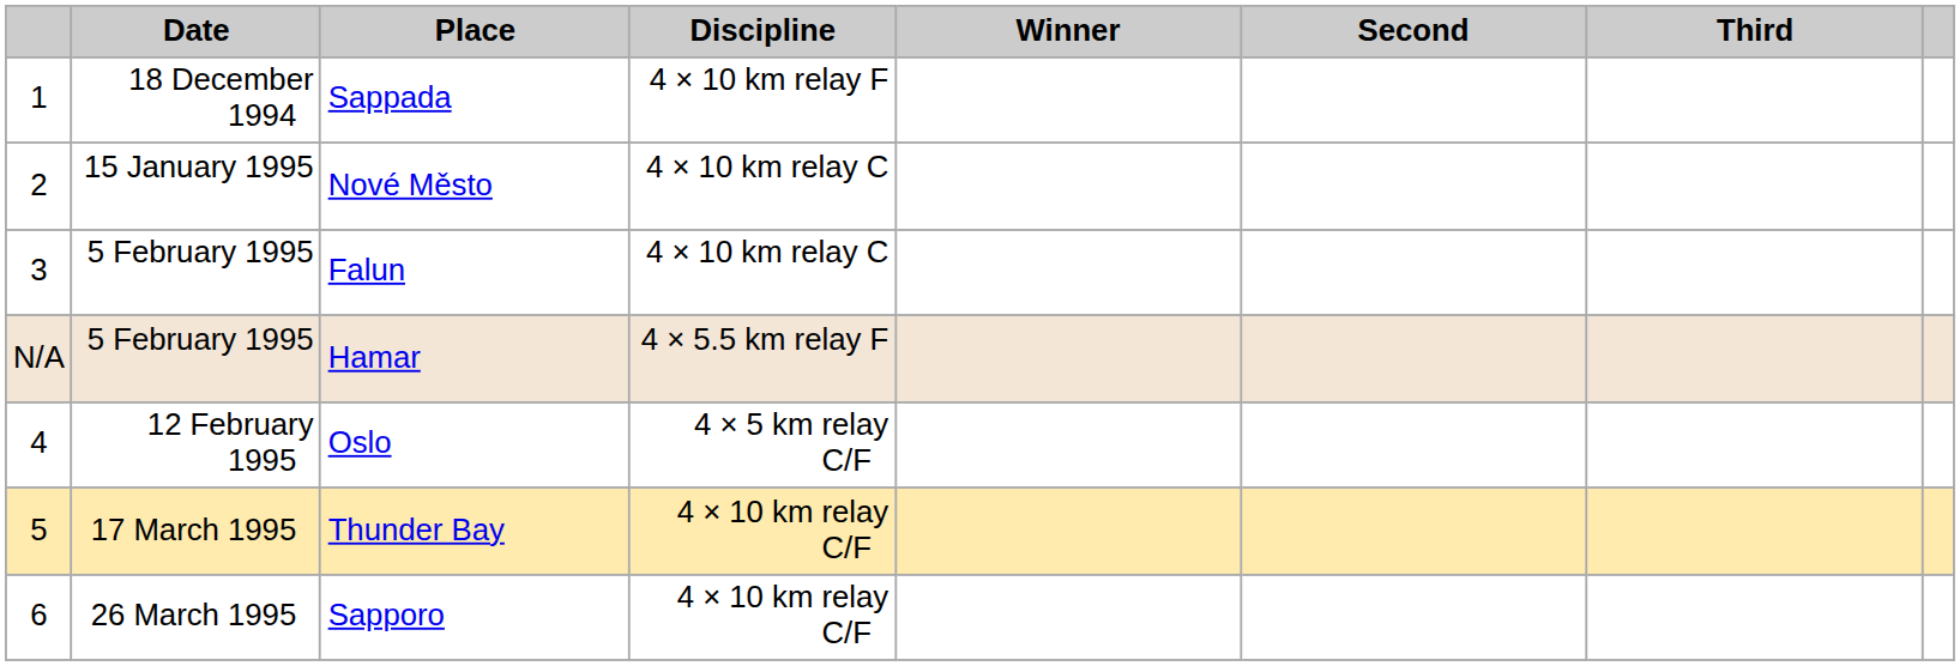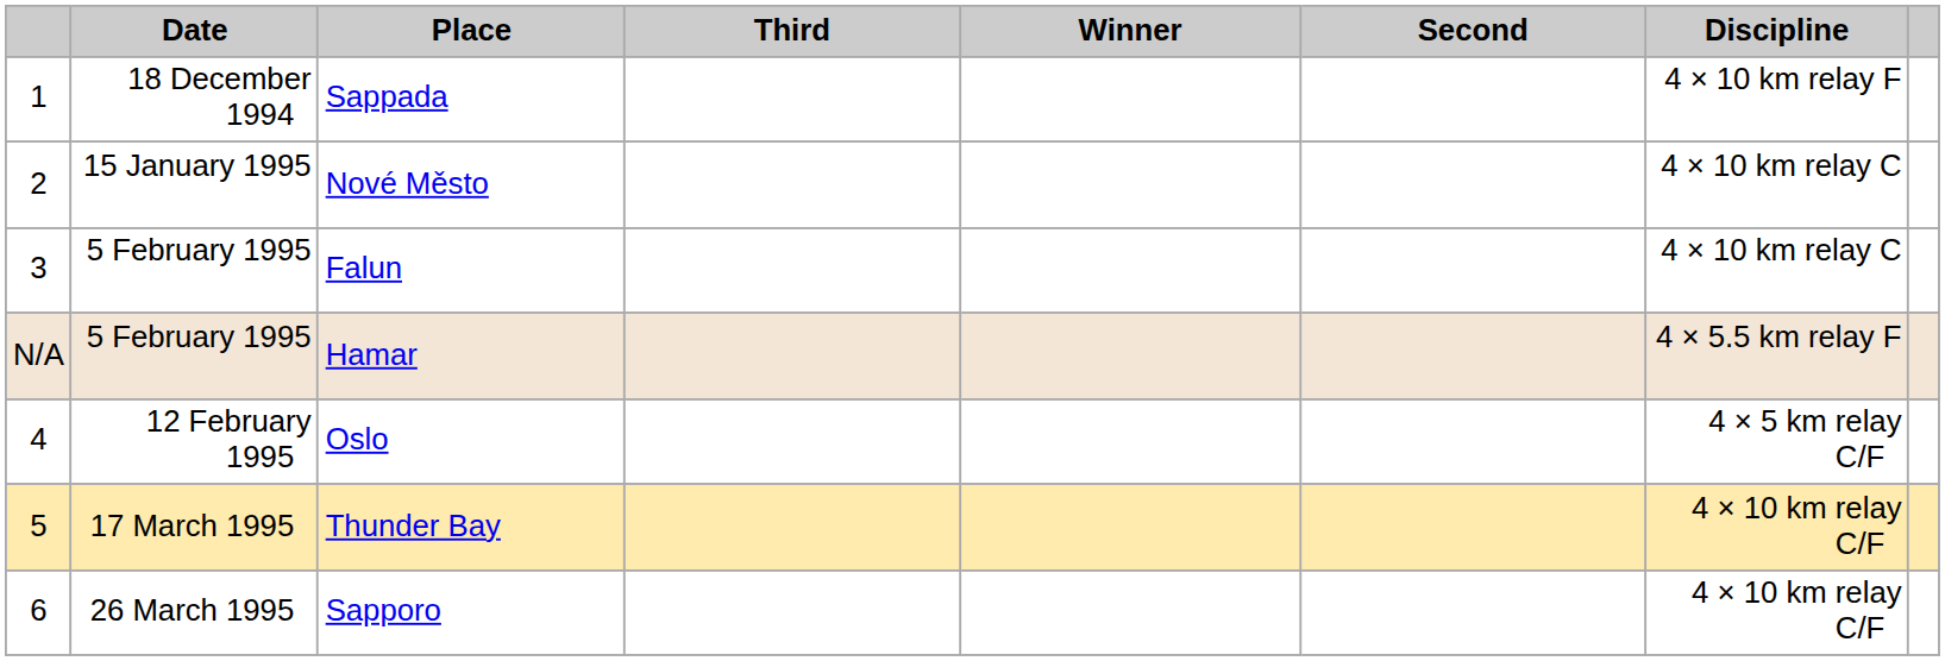 <table class="wikitable plainrowheaders" style="background:#fff; font-size:86%; line-height:16px; border:grey solid 1px; border-collapse:collapse;">
 <tr style="background:#ccc; text-align:center;">
 <th scope="col" style="background:#ccc; width=20 px;"></th>
 <th scope="col" style="background:#ccc; width:120px;">Date</th>
 <th scope="col" style="background:#ccc; width:160px;">Place</th>
-<th scope="col" style="background:#ccc; width:130px;">Discipline</th>
+<th scope="col" style="background:#ccc; width:185px;">Third</th>
 <th scope="col" style="background:#ccc; width:185px;">Winner</th>
 <th scope="col" style="background:#ccc; width:185px;">Second</th>
-<th scope="col" style="background:#ccc; width:185px;">Third</th>
+<th scope="col" style="background:#ccc; width:130px;">Discipline</th>
 <th scope="col" style="background:#ccc; width:10px;"></th>
 </tr>
 <tr>
 <td align=center>1</td>
 <td align=right>18 December 1994  </td>
 <td> <a href='#'>Sappada</a></td>
-<td align=right>4 × 10 km relay F  </td>
 <td></td>
 <td></td>
 <td></td>
+<td align=right>4 × 10 km relay F  </td>
 <td></td>
 </tr>
 <tr>
 <td align=center>2</td>
 <td align=right>15 January 1995  </td>
 <td> <a href='#'>Nové Město</a></td>
-<td align=right>4 × 10 km relay C  </td>
 <td></td>
 <td></td>
 <td></td>
+<td align=right>4 × 10 km relay C  </td>
 <td></td>
 </tr>
 <tr>
 <td align=center>3</td>
 <td align=right>5 February 1995  </td>
 <td> <a href='#'>Falun</a></td>
-<td align=right>4 × 10 km relay C  </td>
 <td></td>
 <td></td>
 <td></td>
+<td align=right>4 × 10 km relay C  </td>
 <td></td>
 </tr>
 <tr style="background:#F3E6D7">
 <td align=center>N/A<small></small></td>
 <td align=right>5 February 1995  </td>
 <td> <a href='#'>Hamar</a></td>
-<td align=right>4 × 5.5 km relay F  </td>
 <td></td>
 <td></td>
 <td></td>
+<td align=right>4 × 5.5 km relay F  </td>
 <td></td>
 </tr>
 <tr>
 <td align=center>4</td>
 <td align=right>12 February 1995  </td>
 <td> <a href='#'>Oslo</a></td>
-<td align=right>4 × 5 km relay C/F  </td>
 <td></td>
 <td></td>
 <td></td>
+<td align=right>4 × 5 km relay C/F  </td>
 <td></td>
 </tr>
 <tr style="background:#FFEBAD">
 <td align=center>5</td>
 <td align=right>17 March 1995  </td>
 <td> <a href='#'>Thunder Bay</a></td>
-<td align=right>4 × 10 km relay C/F  </td>
 <td></td>
 <td></td>
 <td></td>
+<td align=right>4 × 10 km relay C/F  </td>
 <td> </td>
 </tr>
 <tr>
 <td align=center>6</td>
 <td align=right>26 March 1995  </td>
 <td> <a href='#'>Sapporo</a></td>
-<td align=right>4 × 10 km relay C/F  </td>
 <td></td>
 <td></td>
 <td></td>
+<td align=right>4 × 10 km relay C/F  </td>
 <td></td>
 </tr>
 </table>
